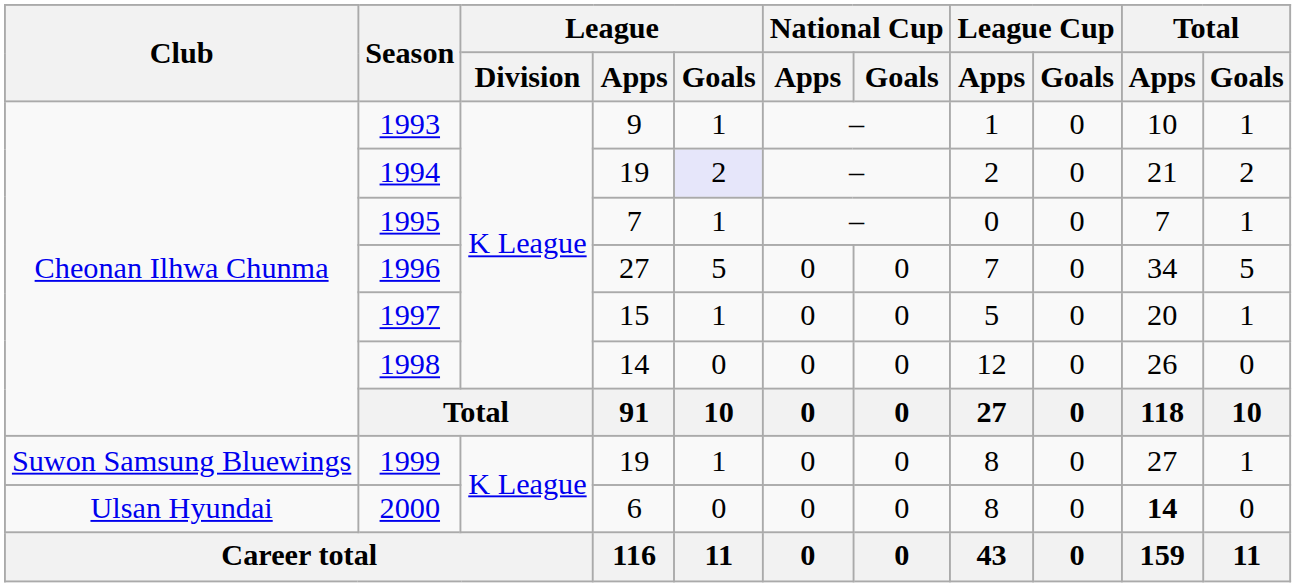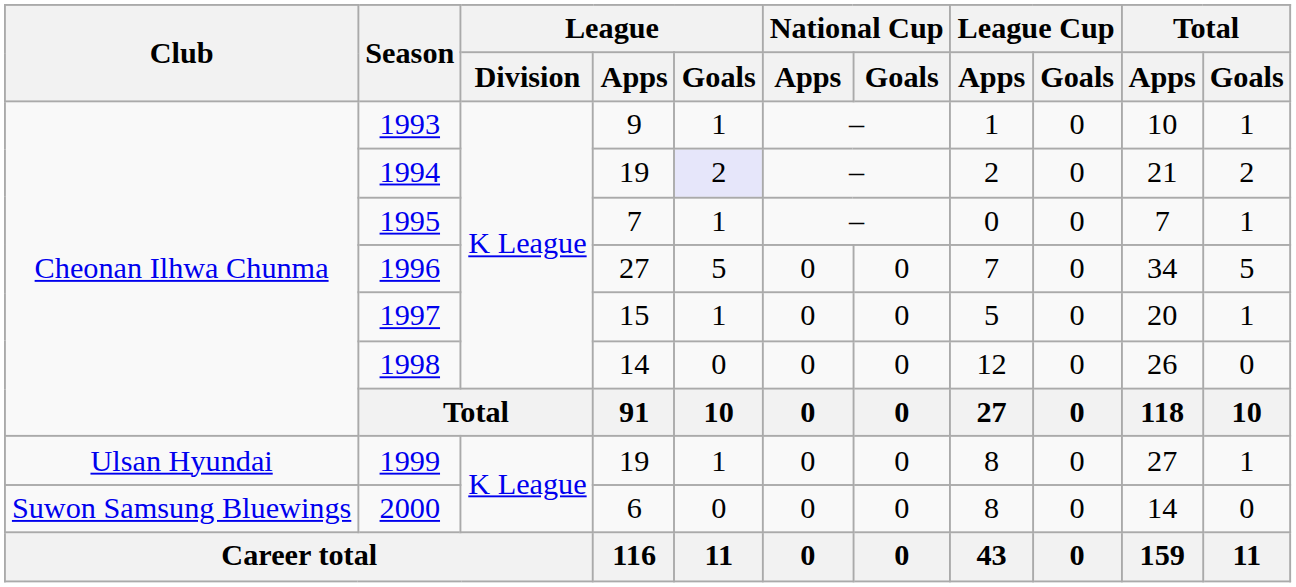 <table class="wikitable" style="text-align: center">
 <tr>
 <th rowspan="2">Club</th>
 <th rowspan="2">Season</th>
 <th colspan="3">League</th>
 <th colspan="2">National Cup</th>
 <th colspan="2">League Cup</th>
 <th colspan="2">Total</th>
 </tr>
 <tr>
 <th>Division</th>
 <th>Apps</th>
 <th>Goals</th>
 <th>Apps</th>
 <th>Goals</th>
 <th>Apps</th>
 <th>Goals</th>
 <th>Apps</th>
 <th>Goals</th>
 </tr>
 <tr>
 <td rowspan="7"><a href='#'>Cheonan Ilhwa Chunma</a></td>
 <td><a href='#'>1993</a></td>
 <td rowspan="6"><a href='#'>K League</a></td>
 <td>9</td>
 <td>1</td>
 <td colspan="2">–</td>
 <td>1</td>
 <td>0</td>
 <td>10</td>
 <td>1</td>
 </tr>
 <tr>
 <td><a href='#'>1994</a></td>
 <td>19</td>
 <td style="background: lavender;">2</td>
 <td colspan="2">–</td>
 <td>2</td>
 <td>0</td>
 <td>21</td>
 <td>2</td>
 </tr>
 <tr>
 <td><a href='#'>1995</a></td>
 <td>7</td>
 <td>1</td>
 <td colspan="2">–</td>
 <td>0</td>
 <td>0</td>
 <td>7</td>
 <td>1</td>
 </tr>
 <tr>
 <td><a href='#'>1996</a></td>
 <td>27</td>
 <td>5</td>
 <td>0</td>
 <td>0</td>
 <td>7</td>
 <td>0</td>
 <td>34</td>
 <td>5</td>
 </tr>
 <tr>
 <td><a href='#'>1997</a></td>
 <td>15</td>
 <td>1</td>
 <td>0</td>
 <td>0</td>
 <td>5</td>
 <td>0</td>
 <td>20</td>
 <td>1</td>
 </tr>
 <tr>
 <td><a href='#'>1998</a></td>
 <td>14</td>
 <td>0</td>
 <td>0</td>
 <td>0</td>
 <td>12</td>
 <td>0</td>
 <td>26</td>
 <td>0</td>
 </tr>
 <tr>
 <th colspan=2>Total</th>
 <th>91</th>
 <th>10</th>
 <th>0</th>
 <th>0</th>
 <th>27</th>
 <th>0</th>
 <th>118</th>
 <th>10</th>
 </tr>
 <tr>
-<td><a href='#'>Suwon Samsung Bluewings</a></td>
+<td><a href='#'>Ulsan Hyundai</a></td>
 <td><a href='#'>1999</a></td>
 <td rowspan="2"><a href='#'>K League</a></td>
 <td>19</td>
 <td>1</td>
 <td>0</td>
 <td>0</td>
 <td>8</td>
 <td>0</td>
 <td>27</td>
 <td>1</td>
 </tr>
 <tr>
-<td><a href='#'>Ulsan Hyundai</a></td>
+<td><a href='#'>Suwon Samsung Bluewings</a></td>
 <td><a href='#'>2000</a></td>
 <td>6</td>
 <td>0</td>
 <td>0</td>
 <td>0</td>
 <td>8</td>
 <td>0</td>
-<td><strong>14</strong></td>
+<td>14</td>
 <td>0</td>
 </tr>
 <tr>
 <th colspan=3>Career total</th>
 <th>116</th>
 <th>11</th>
 <th>0</th>
 <th>0</th>
 <th>43</th>
 <th>0</th>
 <th>159</th>
 <th>11</th>
 </tr>
 </table>
